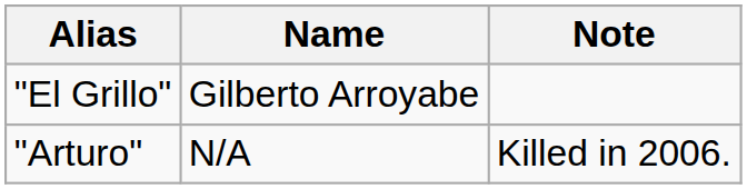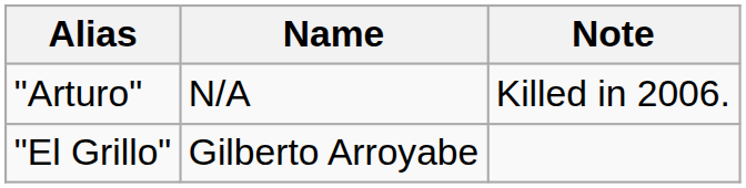 <table class="wikitable">
 <tr>
 <th>Alias</th>
 <th>Name</th>
 <th>Note</th>
 </tr>
 <tr>
+<td>"Arturo"</td>
+<td>N/A</td>
+<td>Killed in 2006.</td>
+</tr>
+<tr>
 <td>"El Grillo"</td>
 <td>Gilberto Arroyabe </td>
 <td></td>
 </tr>
-<tr>
-<td>"Arturo"</td>
-<td>N/A</td>
-<td>Killed in 2006.</td>
-</tr>
 </table>
